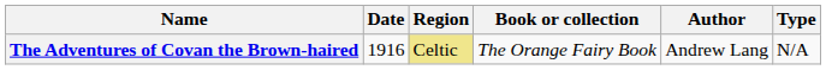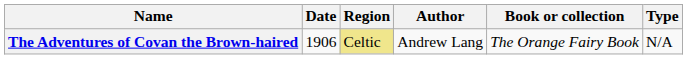 <table class="wikitable sortable">
 <tr>
 <th scope="col">Name</th>
 <th scope="col">Date</th>
 <th scope="col">Region</th>
+<th scope="col">Author</th>
 <th scope="col">Book or collection</th>
-<th scope="col">Author</th>
 <th scope="col">Type</th>
 </tr>
 <tr>
 <th><a href='#'>The Adventures of Covan the Brown-haired</a></th>
-<td>1916</td>
+<td>1906</td>
 <td style="background: khaki;">Celtic</td>
+<td>Andrew Lang</td>
 <td><em>The Orange Fairy Book</em></td>
-<td>Andrew Lang</td>
 <td>N/A</td>
 </tr>
 </table>
